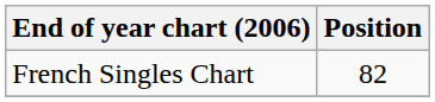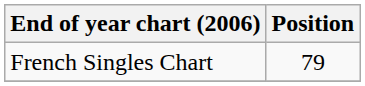 <table class="wikitable sortable">
 <tr>
 <th>End of year chart (2006)</th>
 <th>Position</th>
 </tr>
 <tr>
 <td>French Singles Chart</td>
-<td align="center">82</td>
+<td align="center">79</td>
 </tr>
 <tr>
 </tr>
 </table>
